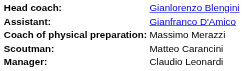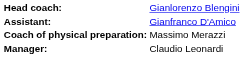 <table>
 <tr>
 <td><strong>Head coach:</strong></td>
 <td><a href='#'>Gianlorenzo Blengini</a></td>
 </tr>
 <tr>
 <td><strong>Assistant:</strong></td>
 <td><a href='#'>Gianfranco D'Amico</a></td>
 </tr>
 <tr>
 <td><strong>Coach of physical preparation:</strong></td>
 <td>Massimo Merazzi</td>
 </tr>
 <tr>
-<td><strong>Scoutman:</strong></td>
-<td>Matteo Carancini</td>
-</tr>
-<tr>
 <td><strong>Manager:</strong></td>
 <td>Claudio Leonardi</td>
 </tr>
 </table>
